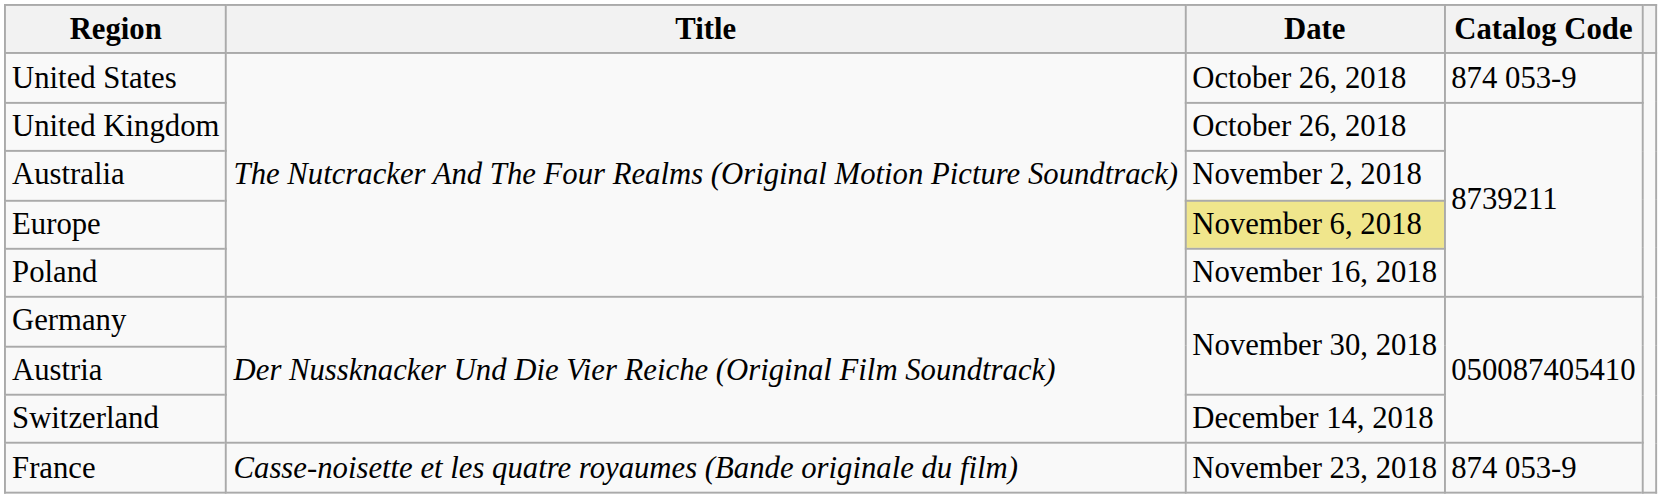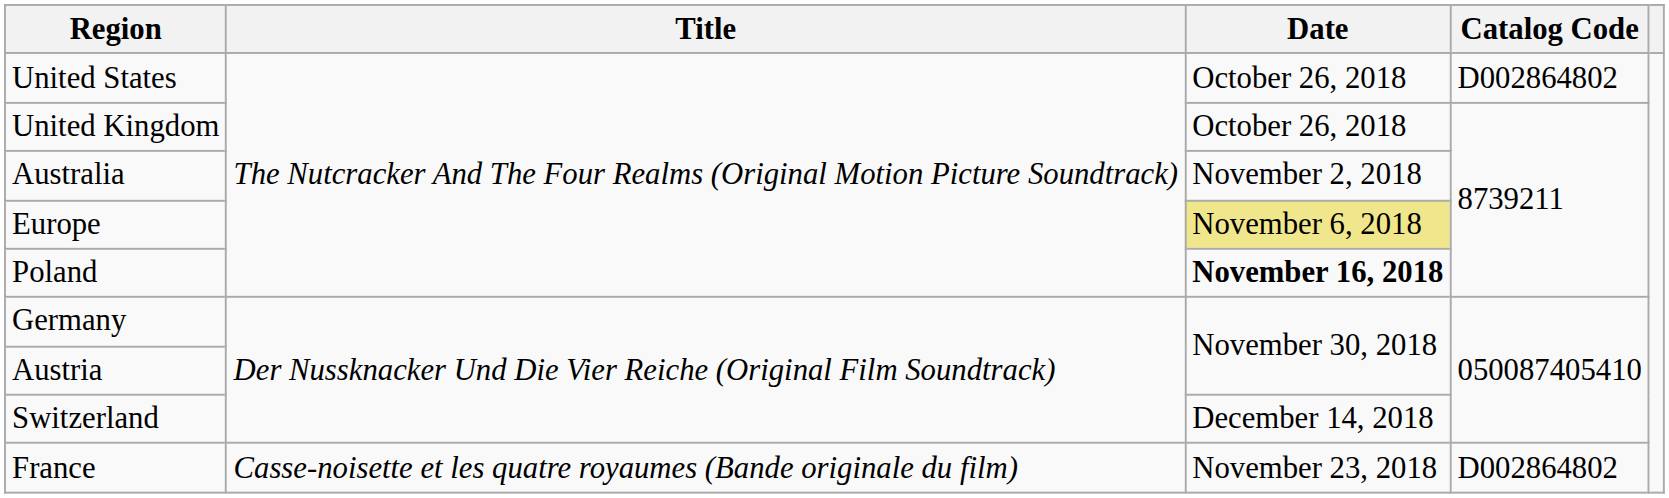 <table class="wikitable plainrowheaders">
 <tr>
 <th>Region</th>
 <th>Title</th>
 <th scope="col">Date</th>
 <th>Catalog Code</th>
 <th scope="col"></th>
 </tr>
 <tr>
 <td>United States</td>
 <td rowspan="5"><em>The Nutcracker And The Four Realms (Original Motion Picture Soundtrack)</em></td>
 <td>October 26, 2018</td>
-<td>874 053-9</td>
+<td>D002864802</td>
 <td rowspan="9"></td>
 </tr>
 <tr>
 <td>United Kingdom</td>
 <td>October 26, 2018</td>
 <td rowspan="4">8739211</td>
 </tr>
 <tr>
 <td>Australia</td>
 <td>November 2, 2018</td>
 </tr>
 <tr>
 <td>Europe</td>
 <td style="background: khaki;">November 6, 2018</td>
 </tr>
 <tr>
 <td>Poland</td>
-<td>November 16, 2018</td>
+<td><strong>November 16, 2018</strong></td>
 </tr>
 <tr>
 <td>Germany</td>
 <td rowspan="3"><em>Der Nussknacker Und Die Vier Reiche (Original Film Soundtrack)</em></td>
 <td rowspan="2">November 30, 2018</td>
 <td rowspan="3">050087405410</td>
 </tr>
 <tr>
 <td>Austria</td>
 </tr>
 <tr>
 <td>Switzerland</td>
 <td>December 14, 2018</td>
 </tr>
 <tr>
 <td>France</td>
 <td><em>Casse-noisette et les quatre royaumes (Bande originale du film)</em></td>
 <td>November 23, 2018</td>
-<td>874 053-9</td>
+<td>D002864802</td>
 </tr>
 </table>
